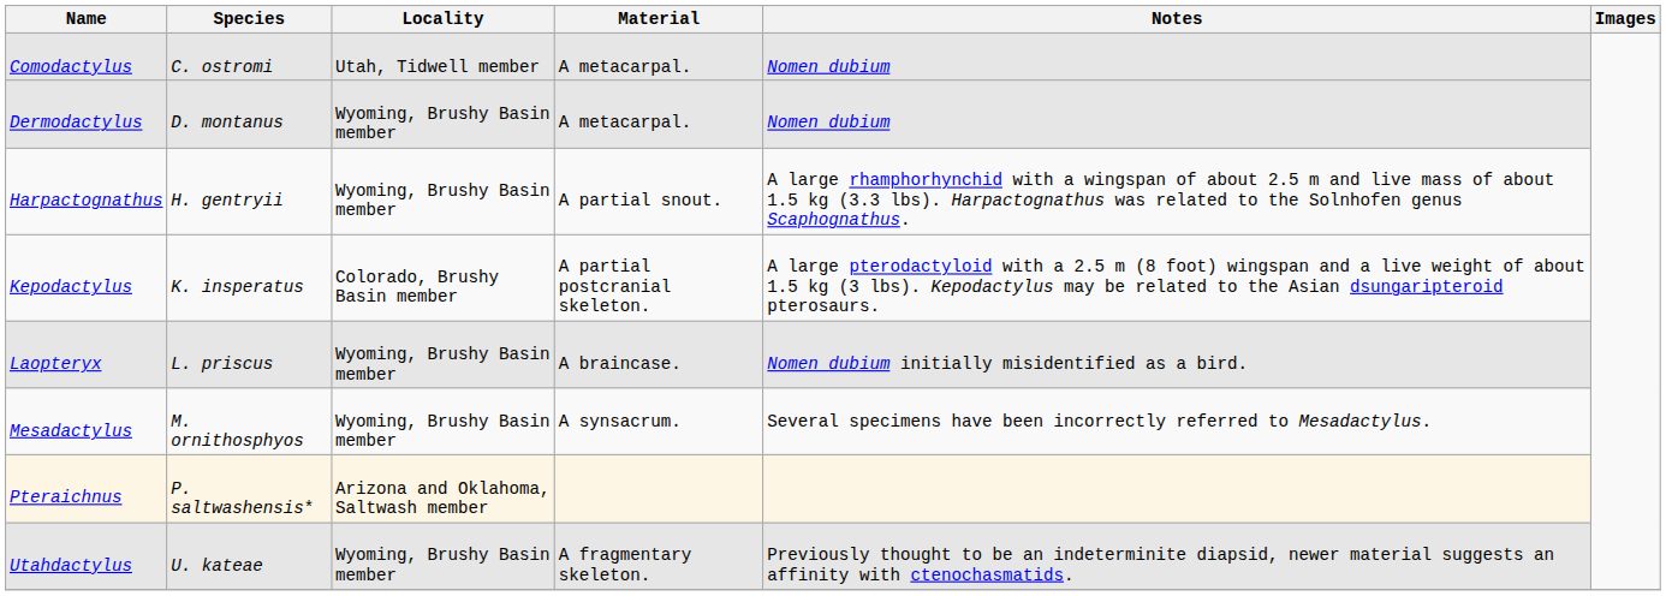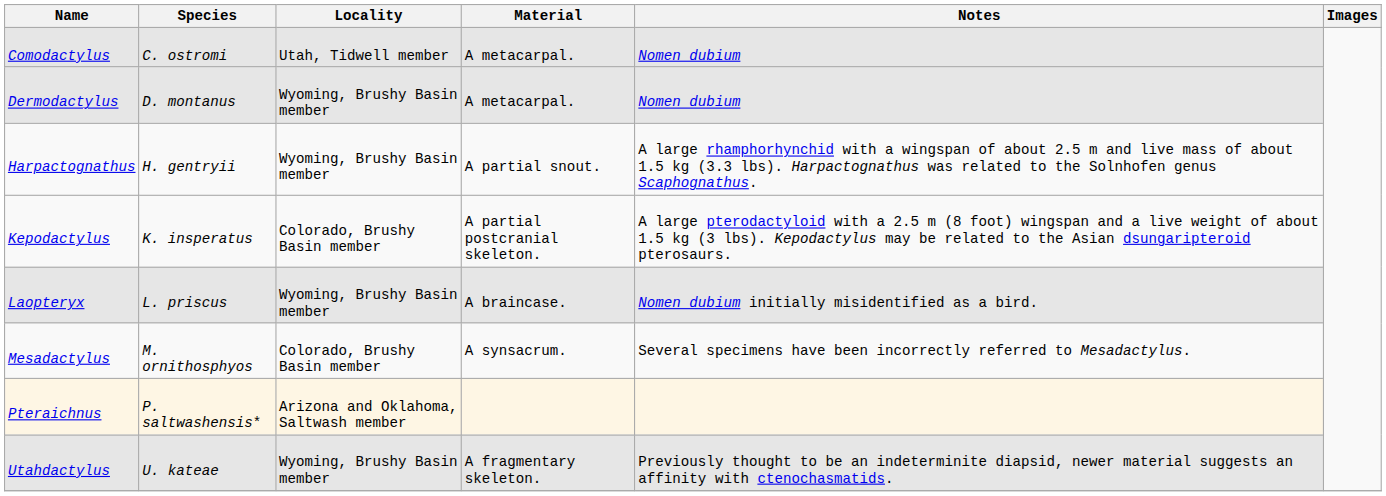 <table class="wikitable" align="center" width="100%">
 <tr>
 <th>Name</th>
 <th>Species</th>
 <th>Locality</th>
 <th>Material</th>
 <th>Notes</th>
 <th>Images</th>
 </tr>
 <tr>
 <td style="background:#E6E6E6;"><br><em><a href='#'>Comodactylus</a></em></td>
 <td style="background:#E6E6E6;"><br><em>C. ostromi</em></td>
 <td style="background:#E6E6E6;"><br>Utah, Tidwell member</td>
 <td style="background:#E6E6E6;"><br>A metacarpal.</td>
 <td style="background:#E6E6E6;"><br><em><a href='#'>Nomen dubium</a></em></td>
 <td rowspan="8"></td>
 </tr>
 <tr>
 <td style="background:#E6E6E6;"><br><em><a href='#'>Dermodactylus</a></em></td>
 <td style="background:#E6E6E6;"><br><em>D. montanus</em></td>
 <td style="background:#E6E6E6;"><br>Wyoming, Brushy Basin member</td>
 <td style="background:#E6E6E6;"><br>A metacarpal.</td>
 <td style="background:#E6E6E6;"><br><em><a href='#'>Nomen dubium</a></em></td>
 </tr>
 <tr>
 <td><br><em><a href='#'>Harpactognathus</a></em></td>
 <td><br><em>H. gentryii</em></td>
 <td><br>Wyoming, Brushy Basin member</td>
 <td><br>A partial snout.</td>
 <td><br>A large <a href='#'>rhamphorhynchid</a> with a wingspan of about 2.5 m and live mass of about 1.5 kg (3.3 lbs). <em>Harpactognathus</em> was related to the Solnhofen genus <em><a href='#'>Scaphognathus</a></em>.</td>
 </tr>
 <tr>
 <td><br><em><a href='#'>Kepodactylus</a></em></td>
 <td><br><em>K. insperatus</em></td>
 <td><br>Colorado, Brushy Basin member</td>
 <td><br>A partial postcranial skeleton.</td>
 <td><br>A large <a href='#'>pterodactyloid</a> with a 2.5 m (8 foot) wingspan and a live weight of about 1.5 kg (3 lbs). <em>Kepodactylus</em> may be related to the Asian <a href='#'>dsungaripteroid</a> pterosaurs.</td>
 </tr>
 <tr>
 <td style="background:#E6E6E6;"><br><em><a href='#'>Laopteryx</a></em></td>
 <td style="background:#E6E6E6;"><br><em>L. priscus</em></td>
 <td style="background:#E6E6E6;"><br>Wyoming, Brushy Basin member</td>
 <td style="background:#E6E6E6;"><br>A braincase.</td>
 <td style="background:#E6E6E6;"><br><em><a href='#'>Nomen dubium</a></em> initially misidentified as a bird.</td>
 </tr>
 <tr>
 <td><br><em><a href='#'>Mesadactylus</a></em></td>
 <td><br><em>M. ornithosphyos</em></td>
-<td><br>Wyoming, Brushy Basin member</td>
+<td><br>Colorado, Brushy Basin member</td>
 <td>A synsacrum.</td>
 <td>Several specimens have been incorrectly referred to <em>Mesadactylus</em>.</td>
 </tr>
 <tr>
 <td style="background:#FEF6E4;"><br><em><a href='#'>Pteraichnus</a></em></td>
 <td style="background:#FEF6E4;"><br><em>P. saltwashensis</em>*</td>
 <td style="background:#FEF6E4;"><br>Arizona and Oklahoma, Saltwash member</td>
 <td style="background:#FEF6E4;"></td>
 <td style="background:#FEF6E4;"></td>
 </tr>
 <tr>
 <td style="background:#E6E6E6;"><br><em><a href='#'>Utahdactylus</a></em></td>
 <td style="background:#E6E6E6;"><br><em>U. kateae</em></td>
 <td style="background:#E6E6E6;"><br>Wyoming, Brushy Basin member</td>
 <td style="background:#E6E6E6;"><br>A fragmentary skeleton.</td>
 <td style="background:#E6E6E6;"><br>Previously thought to be an indeterminite diapsid, newer material suggests an affinity with <a href='#'>ctenochasmatids</a>.</td>
 </tr>
 <tr>
 </tr>
 </table>
